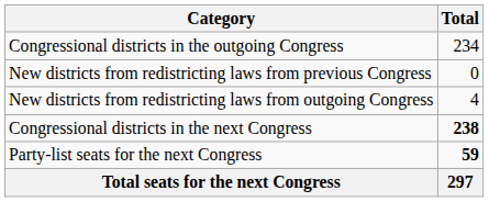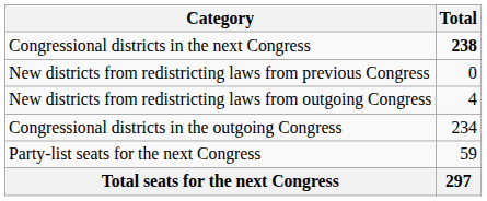 <table class="wikitable">
 <tr>
 <th>Category</th>
 <th>Total</th>
 </tr>
 <tr>
-<td>Congressional districts in the outgoing Congress</td>
-<td align="right">234</td>
+<td>Congressional districts in the next Congress</td>
+<td align="right"><strong>238</strong></td>
 </tr>
 <tr>
 <td>New districts from redistricting laws from previous Congress</td>
 <td align="right">0</td>
 </tr>
 <tr>
 <td>New districts from redistricting laws from outgoing Congress</td>
 <td align="right">4</td>
 </tr>
 <tr>
-<td>Congressional districts in the next Congress</td>
-<td align="right"><strong>238</strong></td>
+<td>Congressional districts in the outgoing Congress</td>
+<td align="right">234</td>
 </tr>
 <tr>
 <td>Party-list seats for the next Congress</td>
-<td align="right"><strong>59</strong></td>
+<td align="right">59</td>
 </tr>
 <tr>
 <th>Total seats for the next Congress</th>
 <th align="right">297</th>
 </tr>
 </table>
